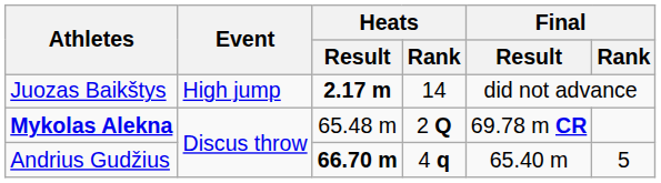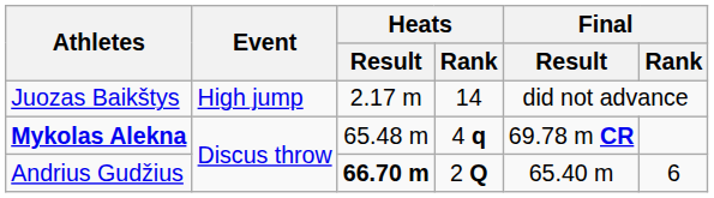 <table class="wikitable" border="1" style="font-size:90%">
 <tr>
 <th rowspan="2">Athletes</th>
 <th rowspan="2">Event</th>
 <th colspan="2">Heats</th>
 <th colspan="2">Final</th>
 </tr>
 <tr>
 <th>Result</th>
 <th>Rank</th>
 <th>Result</th>
 <th>Rank</th>
 </tr>
 <tr align=center>
 <td align=left><a href='#'>Juozas Baikštys</a></td>
 <td align=left><a href='#'>High jump</a></td>
-<td><strong>2.17 m</strong></td>
+<td>2.17 m</td>
 <td>14</td>
 <td align=center colspan=2>did not advance</td>
 </tr>
 <tr align=center>
 <td align=left><strong><a href='#'>Mykolas Alekna</a></strong></td>
 <td align=left rowspan=2><a href='#'>Discus throw</a></td>
 <td>65.48 m</td>
-<td>2 <strong>Q</strong></td>
+<td>4 <strong>q</strong></td>
 <td>69.78 m <strong><a href='#'>CR</a></strong></td>
 <td></td>
 </tr>
 <tr align=center>
 <td align=left><a href='#'>Andrius Gudžius</a></td>
 <td><strong>66.70 m</strong></td>
-<td>4 <strong>q</strong></td>
+<td>2 <strong>Q</strong></td>
 <td>65.40 m</td>
-<td>5</td>
+<td>6</td>
 </tr>
 </table>
